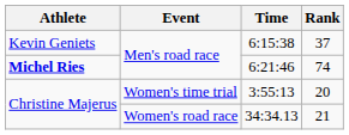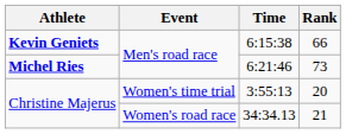 <table class=wikitable style=font-size:90%;text-align:center>
 <tr>
 <th>Athlete</th>
 <th>Event</th>
 <th>Time</th>
 <th>Rank</th>
 </tr>
 <tr align=center>
-<td align=left><a href='#'>Kevin Geniets</a></td>
+<td align=left><strong><a href='#'>Kevin Geniets</a></strong></td>
 <td align=left rowspan=2><a href='#'>Men's road race</a></td>
 <td>6:15:38</td>
-<td>37</td>
+<td>66</td>
 </tr>
 <tr align=center>
 <td align=left><strong><a href='#'>Michel Ries</a></strong></td>
 <td>6:21:46</td>
-<td>74</td>
+<td>73</td>
 </tr>
 <tr align=center>
 <td align=left rowspan=2><a href='#'>Christine Majerus</a></td>
 <td align=left><a href='#'>Women's time trial</a></td>
 <td>3:55:13</td>
 <td>20</td>
 </tr>
 <tr align=center>
 <td align=left><a href='#'>Women's road race</a></td>
 <td>34:34.13</td>
 <td>21</td>
 </tr>
 </table>
